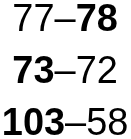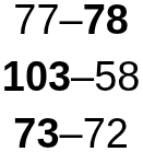 <table style="text-align:center">
 <tr>
 <th width=200></th>
 <th width=100></th>
 <th width=200></th>
 </tr>
 <tr>
 <td align=right></td>
 <td>77–<strong>78</strong></td>
 <td align=left><strong></strong></td>
 </tr>
 <tr>
 <td align=right><strong></strong></td>
-<td><strong>73</strong>–72</td>
+<td><strong>103</strong>–58</td>
 <td align=left></td>
 </tr>
 <tr>
 <td align=right><strong></strong></td>
-<td><strong>103</strong>–58</td>
+<td><strong>73</strong>–72</td>
 <td align=left></td>
 </tr>
 </table>
